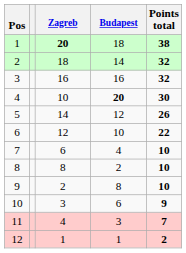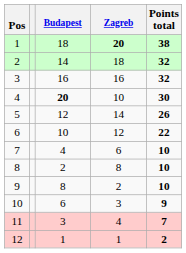 <table class="wikitable" style="text-align:center;">
 <tr>
 <th style="width:1.8em;"><br>Pos</th>
 <th></th>
+<th style="width:5.2em;;font-size:85%;vertical-align:top;padding-left:4px;;padding-right:4px;;"><br><a href='#'>Budapest</a></th>
 <th style="width:5.2em;;font-size:85%;vertical-align:top;padding-left:4px;;padding-right:4px;;"><br><a href='#'>Zagreb</a></th>
-<th style="width:5.2em;;font-size:85%;vertical-align:top;padding-left:4px;;padding-right:4px;;"><br><a href='#'>Budapest</a></th>
 <th>Points<br>total</th>
 </tr>
 <tr bgcolor="ccffcc">
 <td>1</td>
 <td align="left"></td>
+<td>18</td>
 <td><strong>20</strong></td>
-<td>18</td>
 <td><strong>38</strong></td>
 </tr>
 <tr bgcolor="ccffcc">
 <td>2</td>
 <td align="left"></td>
+<td>14</td>
 <td>18</td>
-<td>14</td>
 <td><strong>32</strong></td>
 </tr>
 <tr>
 <td>3</td>
 <td align="left"></td>
 <td>16</td>
 <td>16</td>
 <td><strong>32</strong></td>
 </tr>
 <tr>
 <td>4</td>
 <td align="left"></td>
+<td><strong>20</strong></td>
 <td>10</td>
-<td><strong>20</strong></td>
 <td><strong>30</strong></td>
 </tr>
 <tr>
 <td>5</td>
 <td align="left"></td>
+<td>12</td>
 <td>14</td>
-<td>12</td>
 <td><strong>26</strong></td>
 </tr>
 <tr>
 <td>6</td>
 <td align="left"></td>
+<td>10</td>
 <td>12</td>
-<td>10</td>
 <td><strong>22</strong></td>
 </tr>
 <tr>
 <td>7</td>
 <td align="left"></td>
+<td>4</td>
 <td>6</td>
-<td>4</td>
 <td><strong>10</strong></td>
 </tr>
 <tr>
 <td>8</td>
+<td align="left"></td>
+<td>2</td>
+<td>8</td>
+<td><strong>10</strong></td>
+</tr>
+<tr>
+<td>9</td>
 <td align="left"></td>
 <td>8</td>
 <td>2</td>
 <td><strong>10</strong></td>
 </tr>
 <tr>
-<td>9</td>
-<td align="left"></td>
-<td>2</td>
-<td>8</td>
-<td><strong>10</strong></td>
-</tr>
-<tr>
 <td>10</td>
 <td align="left"></td>
+<td>6</td>
 <td>3</td>
-<td>6</td>
 <td><strong>9</strong></td>
 </tr>
 <tr bgcolor="ffcccc">
 <td>11</td>
 <td align="left"></td>
+<td>3</td>
 <td>4</td>
-<td>3</td>
 <td><strong>7</strong></td>
 </tr>
 <tr bgcolor="ffcccc">
 <td>12</td>
 <td align="left"></td>
 <td>1</td>
 <td>1</td>
 <td><strong>2</strong></td>
 </tr>
 </table>
